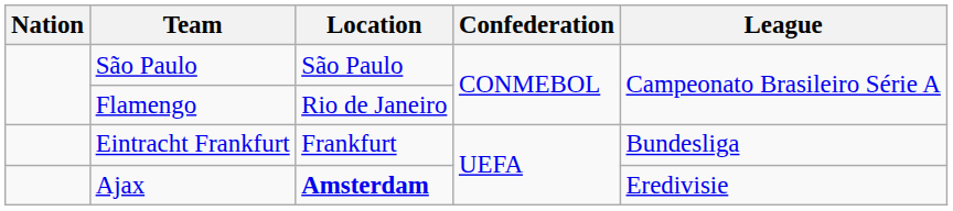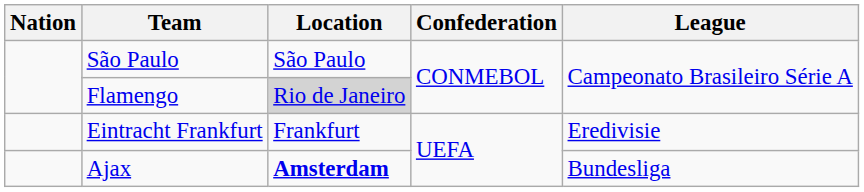 <table class="wikitable sortable">
 <tr>
 <th>Nation</th>
 <th>Team</th>
 <th>Location</th>
 <th>Confederation</th>
 <th>League</th>
 </tr>
 <tr>
 <td rowspan="2"></td>
 <td><a href='#'>São Paulo</a></td>
 <td><a href='#'>São Paulo</a></td>
 <td rowspan=2><a href='#'>CONMEBOL</a></td>
 <td rowspan=2><a href='#'>Campeonato Brasileiro Série A</a></td>
 </tr>
 <tr>
 <td><a href='#'>Flamengo</a></td>
-<td><a href='#'>Rio de Janeiro</a></td>
+<td style="background: lightgrey;"><a href='#'>Rio de Janeiro</a></td>
 </tr>
 <tr>
 <td></td>
 <td><a href='#'>Eintracht Frankfurt</a></td>
 <td><a href='#'>Frankfurt</a></td>
 <td rowspan=2><a href='#'>UEFA</a></td>
-<td><a href='#'>Bundesliga</a></td>
+<td><a href='#'>Eredivisie</a></td>
 </tr>
 <tr>
 <td></td>
 <td><a href='#'>Ajax</a></td>
 <td><strong><a href='#'>Amsterdam</a></strong></td>
-<td><a href='#'>Eredivisie</a></td>
+<td><a href='#'>Bundesliga</a></td>
 </tr>
 </table>
